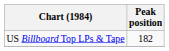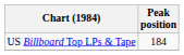 <table class="wikitable sortable">
 <tr>
 <th>Chart (1984)</th>
 <th>Peak<br>position</th>
 </tr>
 <tr>
 <td>US <a href='#'><em>Billboard</em> Top LPs & Tape</a></td>
-<td style="text-align:center;">182</td>
+<td style="text-align:center;">184</td>
 </tr>
 <tr>
 </tr>
 </table>
